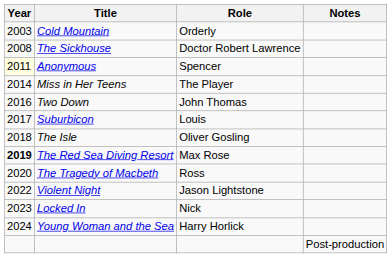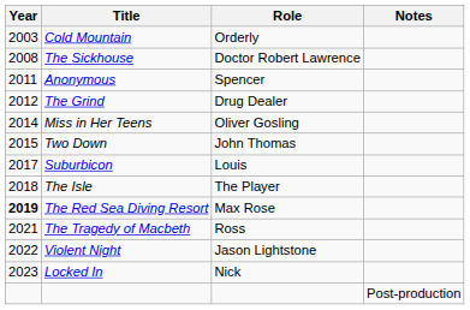 <table class="wikitable sortable">
 <tr>
 <th>Year</th>
 <th>Title</th>
 <th>Role</th>
 <th>Notes</th>
 </tr>
 <tr>
 <td>2003</td>
 <td><a href='#'><em>Cold Mountain</em></a></td>
 <td>Orderly</td>
 <td></td>
 </tr>
 <tr>
 <td>2008</td>
 <td><em><a href='#'>The Sickhouse</a></em></td>
 <td>Doctor Robert Lawrence</td>
 <td></td>
 </tr>
 <tr>
-<td style="background: lightyellow;">2011</td>
+<td>2011</td>
 <td><a href='#'><em>Anonymous</em></a></td>
 <td>Spencer</td>
 <td></td>
 </tr>
 <tr>
-<td>2014</td>
-<td><em>Miss in Her Teens</em></td>
-<td>The Player</td>
+<td>2012</td>
+<td><a href='#'><em>The Grind</em></a></td>
+<td>Drug Dealer</td>
 <td></td>
 </tr>
 <tr>
-<td>2016</td>
+<td>2014</td>
+<td><em>Miss in Her Teens</em></td>
+<td>Oliver Gosling</td>
+<td></td>
+</tr>
+<tr>
+<td>2015</td>
 <td><em>Two Down</em></td>
 <td>John Thomas</td>
 <td></td>
 </tr>
 <tr>
 <td>2017</td>
 <td><em><a href='#'>Suburbicon</a></em></td>
 <td>Louis</td>
 <td></td>
 </tr>
 <tr>
 <td>2018</td>
 <td><em>The Isle</em></td>
-<td>Oliver Gosling</td>
+<td>The Player</td>
 <td></td>
 </tr>
 <tr>
 <td><strong>2019</strong></td>
 <td><em><a href='#'>The Red Sea Diving Resort</a></em></td>
 <td>Max Rose</td>
 <td></td>
 </tr>
 <tr>
-<td>2020</td>
+<td>2021</td>
 <td><a href='#'><em>The Tragedy of Macbeth</em></a></td>
 <td>Ross</td>
 <td></td>
 </tr>
 <tr>
 <td>2022</td>
 <td><em><a href='#'>Violent Night</a></em></td>
 <td>Jason Lightstone</td>
 <td></td>
 </tr>
 <tr>
 <td>2023</td>
 <td><em><a href='#'>Locked In</a></em></td>
 <td>Nick</td>
 <td></td>
 </tr>
 <tr>
-<td>2024</td>
-<td><em><a href='#'>Young Woman and the Sea</a></em></td>
-<td>Harry Horlick</td>
-<td></td>
-</tr>
-<tr>
 <td></td>
 <td></td>
 <td></td>
 <td>Post-production</td>
 </tr>
 </table>
